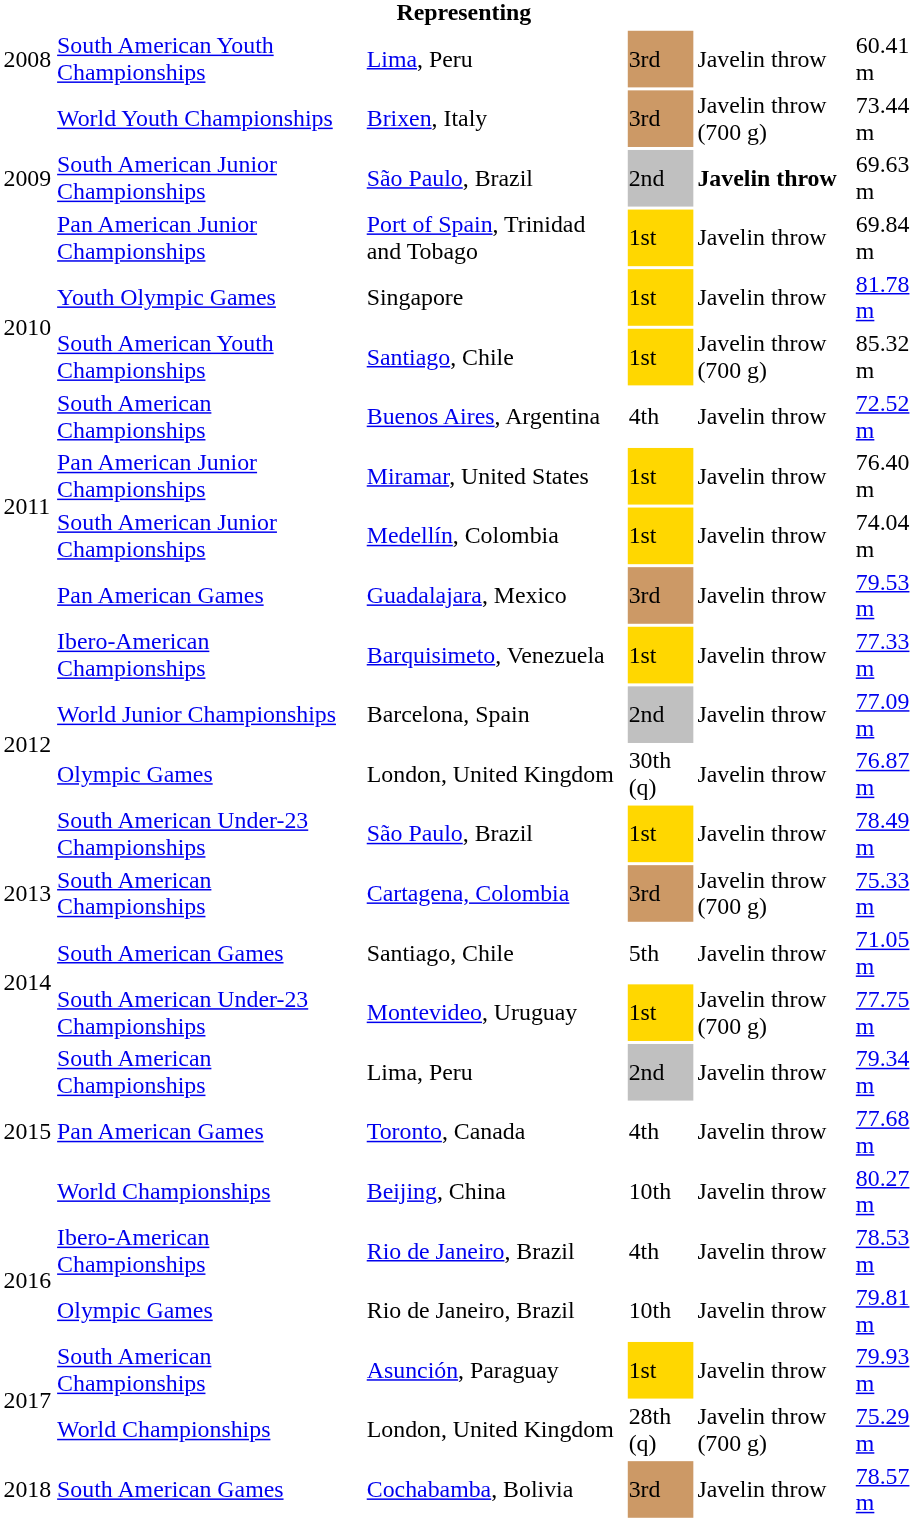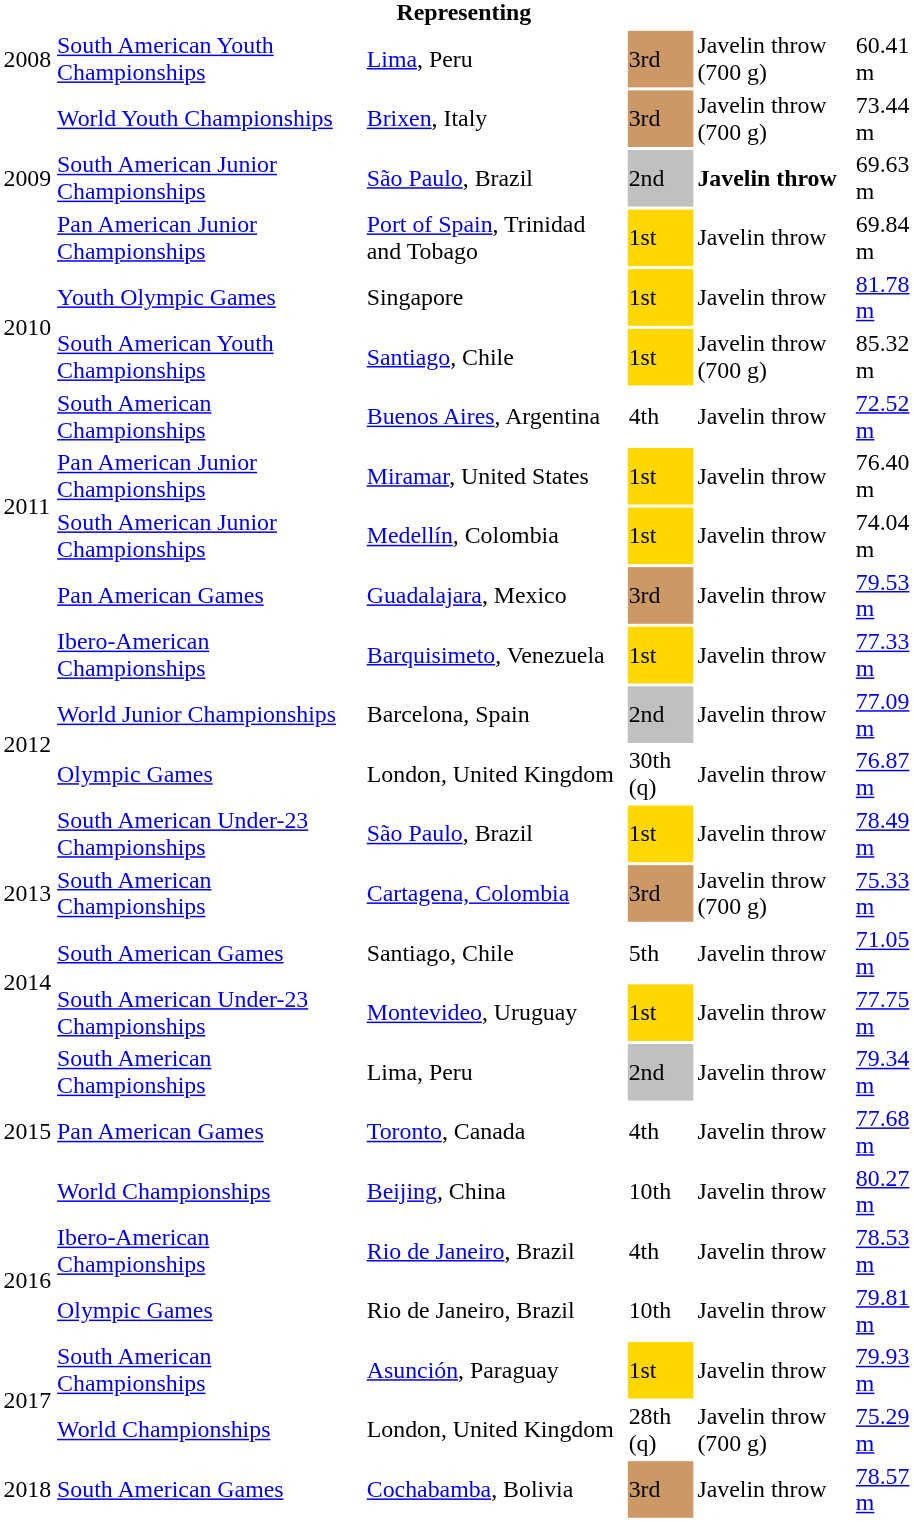 <table>
 <tr>
 <th colspan="6">Representing </th>
 </tr>
 <tr>
 <td>2008</td>
 <td><a href='#'>South American Youth Championships</a></td>
 <td><a href='#'>Lima</a>, Peru</td>
 <td bgcolor=cc9966>3rd</td>
-<td>Javelin throw</td>
+<td>Javelin throw (700 g)</td>
 <td>60.41 m</td>
 </tr>
 <tr>
 <td rowspan=3>2009</td>
 <td><a href='#'>World Youth Championships</a></td>
 <td><a href='#'>Brixen</a>, Italy</td>
 <td bgcolor=cc9966>3rd</td>
 <td>Javelin throw (700 g)</td>
 <td>73.44 m</td>
 </tr>
 <tr>
 <td><a href='#'>South American Junior Championships</a></td>
 <td><a href='#'>São Paulo</a>, Brazil</td>
 <td bgcolor=silver>2nd</td>
 <td><strong>Javelin throw</strong></td>
 <td>69.63 m</td>
 </tr>
 <tr>
 <td><a href='#'>Pan American Junior Championships</a></td>
 <td><a href='#'>Port of Spain</a>, Trinidad and Tobago</td>
 <td bgcolor=gold>1st</td>
 <td>Javelin throw</td>
 <td>69.84 m</td>
 </tr>
 <tr>
 <td rowspan=2>2010</td>
 <td><a href='#'>Youth Olympic Games</a></td>
 <td>Singapore</td>
 <td bgcolor=gold>1st</td>
 <td>Javelin throw</td>
 <td><a href='#'>81.78 m</a></td>
 </tr>
 <tr>
 <td><a href='#'>South American Youth Championships</a></td>
 <td><a href='#'>Santiago</a>, Chile</td>
 <td bgcolor=gold>1st</td>
 <td>Javelin throw (700 g)</td>
 <td>85.32 m</td>
 </tr>
 <tr>
 <td rowspan=4>2011</td>
 <td><a href='#'>South American Championships</a></td>
 <td><a href='#'>Buenos Aires</a>, Argentina</td>
 <td>4th</td>
 <td>Javelin throw</td>
 <td><a href='#'>72.52 m</a></td>
 </tr>
 <tr>
 <td><a href='#'>Pan American Junior Championships</a></td>
 <td><a href='#'>Miramar</a>, United States</td>
 <td bgcolor=gold>1st</td>
 <td>Javelin throw</td>
 <td>76.40 m</td>
 </tr>
 <tr>
 <td><a href='#'>South American Junior Championships</a></td>
 <td><a href='#'>Medellín</a>, Colombia</td>
 <td bgcolor=gold>1st</td>
 <td>Javelin throw</td>
 <td>74.04 m</td>
 </tr>
 <tr>
 <td><a href='#'>Pan American Games</a></td>
 <td><a href='#'>Guadalajara</a>, Mexico</td>
 <td bgcolor=cc9966>3rd</td>
 <td>Javelin throw</td>
 <td><a href='#'>79.53 m</a></td>
 </tr>
 <tr>
 <td rowspan=4>2012</td>
 <td><a href='#'>Ibero-American Championships</a></td>
 <td><a href='#'>Barquisimeto</a>, Venezuela</td>
 <td bgcolor=gold>1st</td>
 <td>Javelin throw</td>
 <td><a href='#'>77.33 m</a></td>
 </tr>
 <tr>
 <td><a href='#'>World Junior Championships</a></td>
 <td>Barcelona, Spain</td>
 <td bgcolor=silver>2nd</td>
 <td>Javelin throw</td>
 <td><a href='#'>77.09 m</a></td>
 </tr>
 <tr>
 <td><a href='#'>Olympic Games</a></td>
 <td>London, United Kingdom</td>
 <td>30th (q)</td>
 <td>Javelin throw</td>
 <td><a href='#'>76.87 m</a></td>
 </tr>
 <tr>
 <td><a href='#'>South American Under-23 Championships</a></td>
 <td><a href='#'>São Paulo</a>, Brazil</td>
 <td bgcolor=gold>1st</td>
 <td>Javelin throw</td>
 <td><a href='#'>78.49 m</a></td>
 </tr>
 <tr>
 <td>2013</td>
 <td><a href='#'>South American Championships</a></td>
 <td><a href='#'>Cartagena, Colombia</a></td>
 <td bgcolor=cc9966>3rd</td>
 <td>Javelin throw (700 g)</td>
 <td><a href='#'>75.33 m</a></td>
 </tr>
 <tr>
 <td rowspan=2>2014</td>
 <td><a href='#'>South American Games</a></td>
 <td>Santiago, Chile</td>
 <td>5th</td>
 <td>Javelin throw</td>
 <td><a href='#'>71.05 m</a></td>
 </tr>
 <tr>
 <td><a href='#'>South American Under-23 Championships</a></td>
 <td><a href='#'>Montevideo</a>, Uruguay</td>
 <td bgcolor=gold>1st</td>
-<td>Javelin throw (700 g)</td>
+<td>Javelin throw</td>
 <td><a href='#'>77.75 m</a></td>
 </tr>
 <tr>
 <td rowspan=3>2015</td>
 <td><a href='#'>South American Championships</a></td>
 <td>Lima, Peru</td>
 <td bgcolor=silver>2nd</td>
 <td>Javelin throw</td>
 <td><a href='#'>79.34 m</a></td>
 </tr>
 <tr>
 <td><a href='#'>Pan American Games</a></td>
 <td><a href='#'>Toronto</a>, Canada</td>
 <td>4th</td>
 <td>Javelin throw</td>
 <td><a href='#'>77.68 m</a></td>
 </tr>
 <tr>
 <td><a href='#'>World Championships</a></td>
 <td><a href='#'>Beijing</a>, China</td>
 <td>10th</td>
 <td>Javelin throw</td>
 <td><a href='#'>80.27 m</a></td>
 </tr>
 <tr>
 <td rowspan=2>2016</td>
 <td><a href='#'>Ibero-American Championships</a></td>
 <td><a href='#'>Rio de Janeiro</a>, Brazil</td>
 <td>4th</td>
 <td>Javelin throw</td>
 <td><a href='#'>78.53 m</a></td>
 </tr>
 <tr>
 <td><a href='#'>Olympic Games</a></td>
 <td>Rio de Janeiro, Brazil</td>
 <td>10th</td>
 <td>Javelin throw</td>
 <td><a href='#'>79.81 m</a></td>
 </tr>
 <tr>
 <td rowspan=2>2017</td>
 <td><a href='#'>South American Championships</a></td>
 <td><a href='#'>Asunción</a>, Paraguay</td>
 <td bgcolor=gold>1st</td>
 <td>Javelin throw</td>
 <td><a href='#'>79.93 m</a></td>
 </tr>
 <tr>
 <td><a href='#'>World Championships</a></td>
 <td>London, United Kingdom</td>
 <td>28th (q)</td>
 <td>Javelin throw (700 g)</td>
 <td><a href='#'>75.29 m</a></td>
 </tr>
 <tr>
 <td>2018</td>
 <td><a href='#'>South American Games</a></td>
 <td><a href='#'>Cochabamba</a>, Bolivia</td>
 <td bgcolor=cc9966>3rd</td>
 <td>Javelin throw</td>
 <td><a href='#'>78.57 m</a></td>
 </tr>
 </table>
